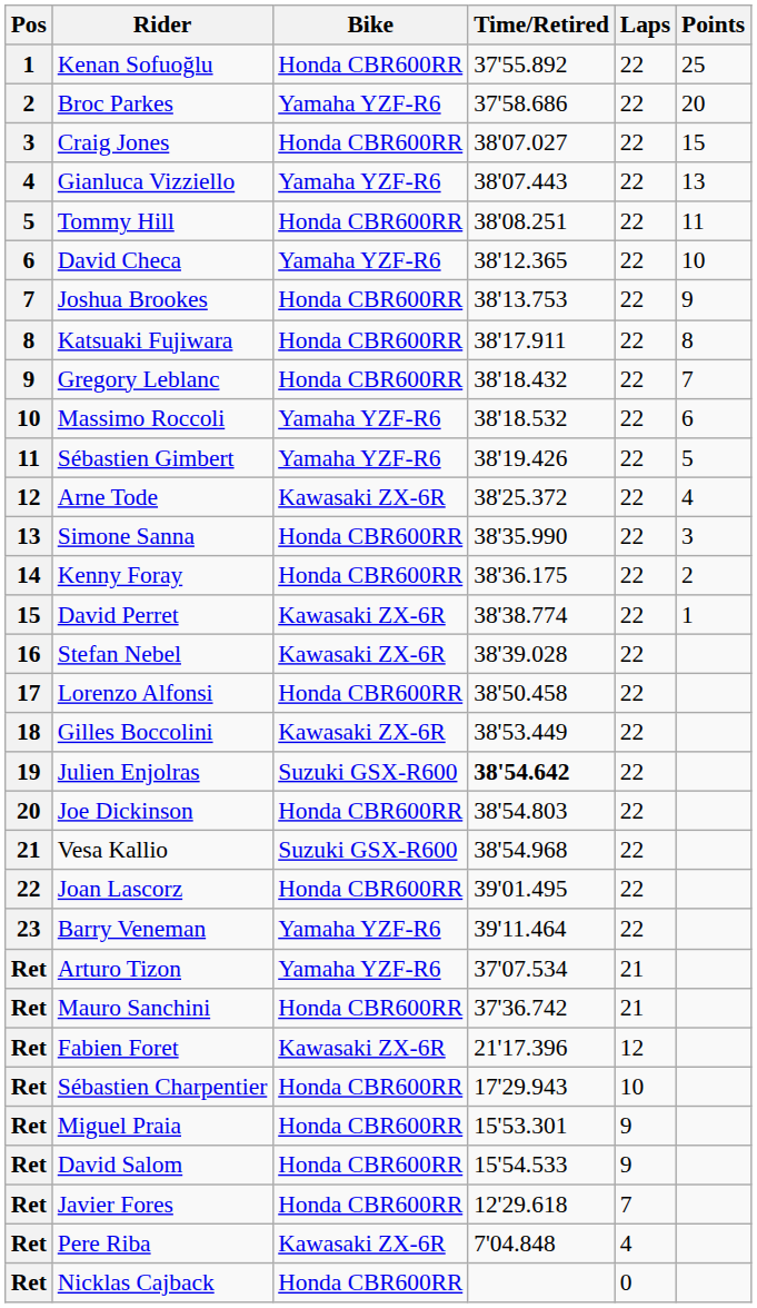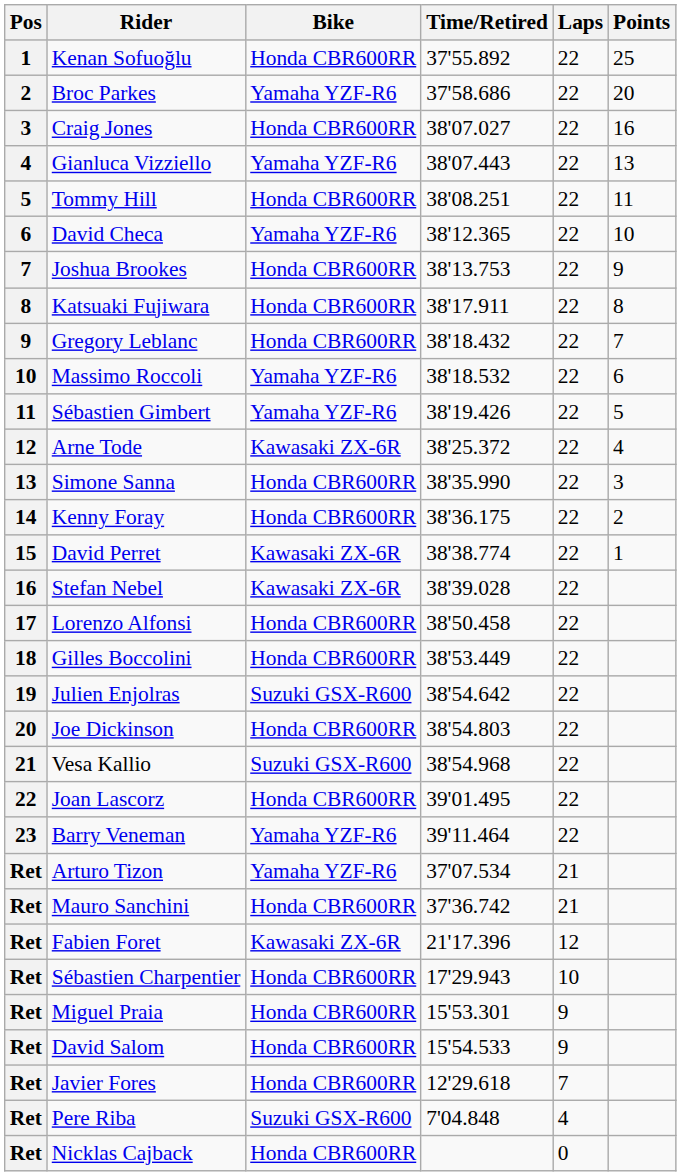 <table class="wikitable" style="font-size: 95%;">
 <tr>
 <th>Pos</th>
 <th>Rider</th>
 <th>Bike</th>
 <th>Time/Retired</th>
 <th>Laps</th>
 <th>Points</th>
 </tr>
 <tr>
 <th>1</th>
 <td> <a href='#'>Kenan Sofuoğlu</a></td>
 <td><a href='#'>Honda CBR600RR</a></td>
 <td>37'55.892</td>
 <td>22</td>
 <td>25</td>
 </tr>
 <tr>
 <th>2</th>
 <td> <a href='#'>Broc Parkes</a></td>
 <td><a href='#'>Yamaha YZF-R6</a></td>
 <td>37'58.686</td>
 <td>22</td>
 <td>20</td>
 </tr>
 <tr>
 <th>3</th>
 <td> <a href='#'>Craig Jones</a></td>
 <td><a href='#'>Honda CBR600RR</a></td>
 <td>38'07.027</td>
 <td>22</td>
-<td>15</td>
+<td>16</td>
 </tr>
 <tr>
 <th>4</th>
 <td> <a href='#'>Gianluca Vizziello</a></td>
 <td><a href='#'>Yamaha YZF-R6</a></td>
 <td>38'07.443</td>
 <td>22</td>
 <td>13</td>
 </tr>
 <tr>
 <th>5</th>
 <td> <a href='#'>Tommy Hill</a></td>
 <td><a href='#'>Honda CBR600RR</a></td>
 <td>38'08.251</td>
 <td>22</td>
 <td>11</td>
 </tr>
 <tr>
 <th>6</th>
 <td> <a href='#'>David Checa</a></td>
 <td><a href='#'>Yamaha YZF-R6</a></td>
 <td>38'12.365</td>
 <td>22</td>
 <td>10</td>
 </tr>
 <tr>
 <th>7</th>
 <td> <a href='#'>Joshua Brookes</a></td>
 <td><a href='#'>Honda CBR600RR</a></td>
 <td>38'13.753</td>
 <td>22</td>
 <td>9</td>
 </tr>
 <tr>
 <th>8</th>
 <td> <a href='#'>Katsuaki Fujiwara</a></td>
 <td><a href='#'>Honda CBR600RR</a></td>
 <td>38'17.911</td>
 <td>22</td>
 <td>8</td>
 </tr>
 <tr>
 <th>9</th>
 <td> <a href='#'>Gregory Leblanc</a></td>
 <td><a href='#'>Honda CBR600RR</a></td>
 <td>38'18.432</td>
 <td>22</td>
 <td>7</td>
 </tr>
 <tr>
 <th>10</th>
 <td> <a href='#'>Massimo Roccoli</a></td>
 <td><a href='#'>Yamaha YZF-R6</a></td>
 <td>38'18.532</td>
 <td>22</td>
 <td>6</td>
 </tr>
 <tr>
 <th>11</th>
 <td> <a href='#'>Sébastien Gimbert</a></td>
 <td><a href='#'>Yamaha YZF-R6</a></td>
 <td>38'19.426</td>
 <td>22</td>
 <td>5</td>
 </tr>
 <tr>
 <th>12</th>
 <td> <a href='#'>Arne Tode</a></td>
 <td><a href='#'>Kawasaki ZX-6R</a></td>
 <td>38'25.372</td>
 <td>22</td>
 <td>4</td>
 </tr>
 <tr>
 <th>13</th>
 <td> <a href='#'>Simone Sanna</a></td>
 <td><a href='#'>Honda CBR600RR</a></td>
 <td>38'35.990</td>
 <td>22</td>
 <td>3</td>
 </tr>
 <tr>
 <th>14</th>
 <td> <a href='#'>Kenny Foray</a></td>
 <td><a href='#'>Honda CBR600RR</a></td>
 <td>38'36.175</td>
 <td>22</td>
 <td>2</td>
 </tr>
 <tr>
 <th>15</th>
 <td> <a href='#'>David Perret</a></td>
 <td><a href='#'>Kawasaki ZX-6R</a></td>
 <td>38'38.774</td>
 <td>22</td>
 <td>1</td>
 </tr>
 <tr>
 <th>16</th>
 <td> <a href='#'>Stefan Nebel</a></td>
 <td><a href='#'>Kawasaki ZX-6R</a></td>
 <td>38'39.028</td>
 <td>22</td>
 <td></td>
 </tr>
 <tr>
 <th>17</th>
 <td> <a href='#'>Lorenzo Alfonsi</a></td>
 <td><a href='#'>Honda CBR600RR</a></td>
 <td>38'50.458</td>
 <td>22</td>
 <td></td>
 </tr>
 <tr>
 <th>18</th>
 <td> <a href='#'>Gilles Boccolini</a></td>
-<td><a href='#'>Kawasaki ZX-6R</a></td>
+<td><a href='#'>Honda CBR600RR</a></td>
 <td>38'53.449</td>
 <td>22</td>
 <td></td>
 </tr>
 <tr>
 <th>19</th>
 <td> <a href='#'>Julien Enjolras</a></td>
 <td><a href='#'>Suzuki GSX-R600</a></td>
-<td><strong>38'54.642</strong></td>
+<td>38'54.642</td>
 <td>22</td>
 <td></td>
 </tr>
 <tr>
 <th>20</th>
 <td> <a href='#'>Joe Dickinson</a></td>
 <td><a href='#'>Honda CBR600RR</a></td>
 <td>38'54.803</td>
 <td>22</td>
 <td></td>
 </tr>
 <tr>
 <th>21</th>
 <td> Vesa Kallio</td>
 <td><a href='#'>Suzuki GSX-R600</a></td>
 <td>38'54.968</td>
 <td>22</td>
 <td></td>
 </tr>
 <tr>
 <th>22</th>
 <td> <a href='#'>Joan Lascorz</a></td>
 <td><a href='#'>Honda CBR600RR</a></td>
 <td>39'01.495</td>
 <td>22</td>
 <td></td>
 </tr>
 <tr>
 <th>23</th>
 <td> <a href='#'>Barry Veneman</a></td>
 <td><a href='#'>Yamaha YZF-R6</a></td>
 <td>39'11.464</td>
 <td>22</td>
 <td></td>
 </tr>
 <tr>
 <th>Ret</th>
 <td> <a href='#'>Arturo Tizon</a></td>
 <td><a href='#'>Yamaha YZF-R6</a></td>
 <td>37'07.534</td>
 <td>21</td>
 <td></td>
 </tr>
 <tr>
 <th>Ret</th>
 <td> <a href='#'>Mauro Sanchini</a></td>
 <td><a href='#'>Honda CBR600RR</a></td>
 <td>37'36.742</td>
 <td>21</td>
 <td></td>
 </tr>
 <tr>
 <th>Ret</th>
 <td> <a href='#'>Fabien Foret</a></td>
 <td><a href='#'>Kawasaki ZX-6R</a></td>
 <td>21'17.396</td>
 <td>12</td>
 <td></td>
 </tr>
 <tr>
 <th>Ret</th>
 <td> <a href='#'>Sébastien Charpentier</a></td>
 <td><a href='#'>Honda CBR600RR</a></td>
 <td>17'29.943</td>
 <td>10</td>
 <td></td>
 </tr>
 <tr>
 <th>Ret</th>
 <td> <a href='#'>Miguel Praia</a></td>
 <td><a href='#'>Honda CBR600RR</a></td>
 <td>15'53.301</td>
 <td>9</td>
 <td></td>
 </tr>
 <tr>
 <th>Ret</th>
 <td> <a href='#'>David Salom</a></td>
 <td><a href='#'>Honda CBR600RR</a></td>
 <td>15'54.533</td>
 <td>9</td>
 <td></td>
 </tr>
 <tr>
 <th>Ret</th>
 <td> <a href='#'>Javier Fores</a></td>
 <td><a href='#'>Honda CBR600RR</a></td>
 <td>12'29.618</td>
 <td>7</td>
 <td></td>
 </tr>
 <tr>
 <th>Ret</th>
 <td> <a href='#'>Pere Riba</a></td>
-<td><a href='#'>Kawasaki ZX-6R</a></td>
+<td><a href='#'>Suzuki GSX-R600</a></td>
 <td>7'04.848</td>
 <td>4</td>
 <td></td>
 </tr>
 <tr>
 <th>Ret</th>
 <td> <a href='#'>Nicklas Cajback</a></td>
 <td><a href='#'>Honda CBR600RR</a></td>
 <td></td>
 <td>0</td>
 <td></td>
 </tr>
 </table>
